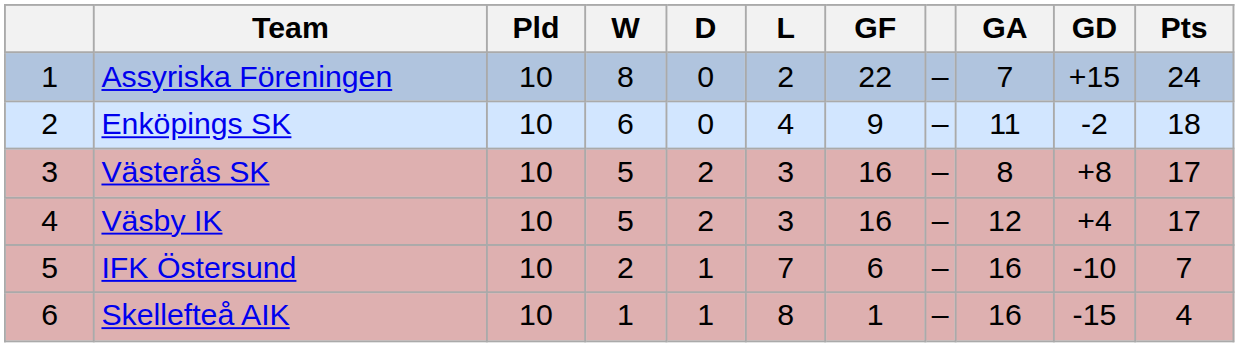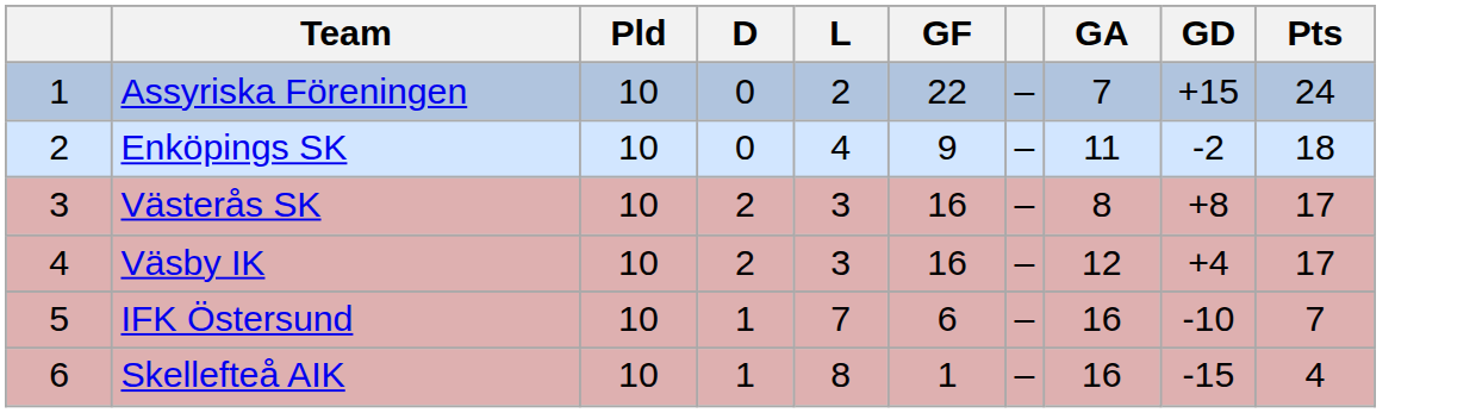 <table class="wikitable" style="text-align: center">
 <tr>
 <th style="width: 40px;"></th>
 <th style="width: 200px;">Team</th>
 <th style="width: 45px;">Pld</th>
-<th style="width: 35px;">W</th>
 <th style="width: 35px;">D</th>
 <th style="width: 35px;">L</th>
 <th style="width: 45px;">GF</th>
 <th></th>
 <th style="width: 45px;">GA</th>
 <th style="width: 35px;">GD</th>
 <th style="width: 45px;">Pts</th>
 </tr>
 <tr style="background: #b0c4de">
 <td>1</td>
 <td style="text-align: left;"><a href='#'>Assyriska Föreningen</a></td>
 <td>10</td>
-<td>8</td>
 <td>0</td>
 <td>2</td>
 <td>22</td>
 <td>–</td>
 <td>7</td>
 <td>+15</td>
 <td>24</td>
 </tr>
 <tr style="background: #d2e6ff">
 <td>2</td>
 <td style="text-align: left;"><a href='#'>Enköpings SK</a></td>
 <td>10</td>
-<td>6</td>
 <td>0</td>
 <td>4</td>
 <td>9</td>
 <td>–</td>
 <td>11</td>
 <td>-2</td>
 <td>18</td>
 </tr>
 <tr style="background: #deb0b0">
 <td>3</td>
 <td style="text-align: left;"><a href='#'>Västerås SK</a></td>
 <td>10</td>
-<td>5</td>
 <td>2</td>
 <td>3</td>
 <td>16</td>
 <td>–</td>
 <td>8</td>
 <td>+8</td>
 <td>17</td>
 </tr>
 <tr style="background: #deb0b0">
 <td>4</td>
 <td style="text-align: left;"><a href='#'>Väsby IK</a></td>
 <td>10</td>
-<td>5</td>
 <td>2</td>
 <td>3</td>
 <td>16</td>
 <td>–</td>
 <td>12</td>
 <td>+4</td>
 <td>17</td>
 </tr>
 <tr style="background: #deb0b0">
 <td>5</td>
 <td style="text-align: left;"><a href='#'>IFK Östersund</a></td>
 <td>10</td>
-<td>2</td>
 <td>1</td>
 <td>7</td>
 <td>6</td>
 <td>–</td>
 <td>16</td>
 <td>-10</td>
 <td>7</td>
 </tr>
 <tr style="background: #deb0b0">
 <td>6</td>
 <td style="text-align: left;"><a href='#'>Skellefteå AIK</a></td>
 <td>10</td>
 <td>1</td>
-<td>1</td>
 <td>8</td>
 <td>1</td>
 <td>–</td>
 <td>16</td>
 <td>-15</td>
 <td>4</td>
 </tr>
 </table>
